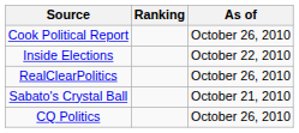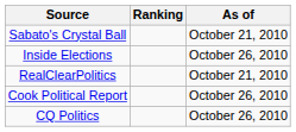 <table class="wikitable" style="text-align:center">
 <tr>
 <th>Source</th>
 <th>Ranking</th>
 <th>As of</th>
 </tr>
 <tr>
-<td><a href='#'>Cook Political Report</a></td>
+<td><a href='#'>Sabato's Crystal Ball</a></td>
+<td></td>
+<td>October 21, 2010</td>
+</tr>
+<tr>
+<td><a href='#'>Inside Elections</a></td>
 <td></td>
 <td>October 26, 2010</td>
 </tr>
 <tr>
-<td><a href='#'>Inside Elections</a></td>
+<td><a href='#'>RealClearPolitics</a></td>
 <td></td>
-<td>October 22, 2010</td>
+<td>October 21, 2010</td>
 </tr>
 <tr>
-<td><a href='#'>RealClearPolitics</a></td>
+<td><a href='#'>Cook Political Report</a></td>
 <td></td>
 <td>October 26, 2010</td>
-</tr>
-<tr>
-<td><a href='#'>Sabato's Crystal Ball</a></td>
-<td></td>
-<td>October 21, 2010</td>
 </tr>
 <tr>
 <td><a href='#'>CQ Politics</a></td>
 <td></td>
 <td>October 26, 2010</td>
 </tr>
 </table>
